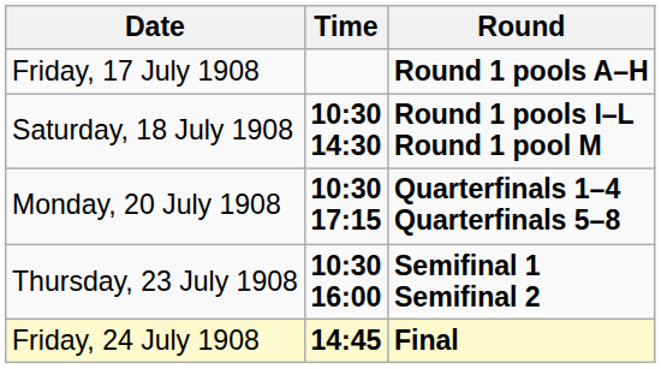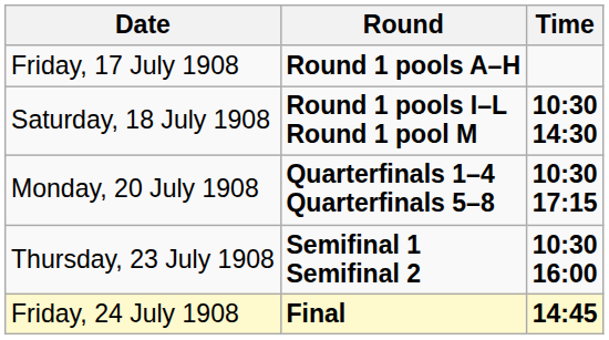 <table class="wikitable">
 <tr>
 <th>Date</th>
+<th>Round</th>
 <th>Time</th>
-<th>Round</th>
 </tr>
 <tr>
 <td>Friday, 17 July 1908</td>
+<td><strong>Round 1 pools A–H</strong></td>
 <td></td>
-<td><strong>Round 1 pools A–H</strong></td>
 </tr>
 <tr>
 <td>Saturday, 18 July 1908</td>
+<td><strong>Round 1 pools I–L</strong><br><strong>Round 1 pool M</strong></td>
 <td><strong>10:30</strong><br><strong>14:30</strong></td>
-<td><strong>Round 1 pools I–L</strong><br><strong>Round 1 pool M</strong></td>
 </tr>
 <tr>
 <td>Monday, 20 July 1908</td>
+<td><strong>Quarterfinals 1–4</strong><br><strong>Quarterfinals 5–8</strong></td>
 <td><strong>10:30</strong><br><strong>17:15</strong></td>
-<td><strong>Quarterfinals 1–4</strong><br><strong>Quarterfinals 5–8</strong></td>
 </tr>
 <tr>
 <td>Thursday, 23 July 1908</td>
+<td><strong>Semifinal 1</strong><br><strong>Semifinal 2</strong></td>
 <td><strong>10:30</strong><br><strong>16:00</strong></td>
-<td><strong>Semifinal 1</strong><br><strong>Semifinal 2</strong></td>
 </tr>
 <tr style=background:lemonchiffon>
 <td>Friday, 24 July 1908</td>
+<td><strong>Final</strong></td>
 <td><strong>14:45</strong></td>
-<td><strong>Final</strong></td>
 </tr>
 </table>
